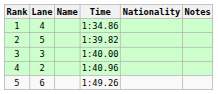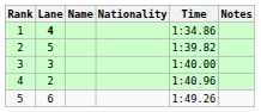 <table class="wikitable sortable" style="text-align:center">
 <tr>
 <th>Rank</th>
 <th>Lane</th>
 <th>Name</th>
+<th>Nationality</th>
 <th>Time</th>
-<th>Nationality</th>
 <th>Notes</th>
 </tr>
 <tr bgcolor=ccffcc>
 <td>1</td>
-<td>4</td>
+<td><strong>4</strong></td>
+<td align=left></td>
 <td align=left></td>
 <td>1:34.86</td>
-<td align=left></td>
 <td><strong></strong></td>
 </tr>
 <tr bgcolor=ccffcc>
 <td>2</td>
 <td>5</td>
 <td align=left></td>
+<td align=left></td>
 <td>1:39.82</td>
-<td align=left></td>
 <td><strong></strong></td>
 </tr>
 <tr bgcolor=ccffcc>
 <td>3</td>
 <td>3</td>
 <td align=left></td>
+<td align=left></td>
 <td>1:40.00</td>
-<td align=left></td>
 <td><strong></strong></td>
 </tr>
 <tr bgcolor=ccffcc>
 <td>4</td>
 <td>2</td>
 <td align=left></td>
+<td align=left></td>
 <td>1:40.96</td>
-<td align=left></td>
 <td><strong></strong></td>
 </tr>
 <tr>
 <td>5</td>
 <td>6</td>
 <td align=left></td>
+<td align=left></td>
 <td>1:49.26</td>
-<td align=left></td>
 <td></td>
 </tr>
 </table>
